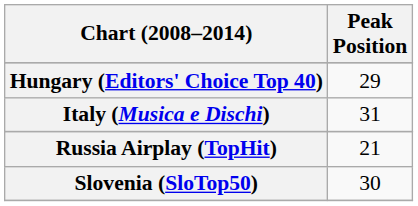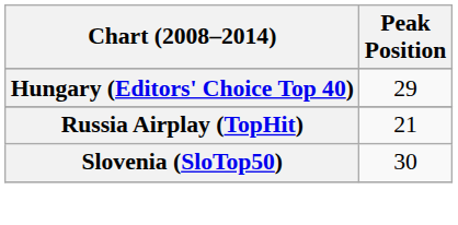 <table class="wikitable sortable plainrowheaders" style="text-align:center">
 <tr>
 <th scope="col">Chart (2008–2014)</th>
 <th scope="col">Peak<br>Position</th>
 </tr>
 <tr>
 </tr>
 <tr>
 </tr>
 <tr>
 </tr>
 <tr>
 </tr>
 <tr>
 </tr>
 <tr>
 </tr>
 <tr>
 </tr>
 <tr>
 <th scope="row">Hungary (<a href='#'>Editors' Choice Top 40</a>)</th>
 <td>29</td>
 </tr>
 <tr>
-<th scope="row">Italy (<em><a href='#'>Musica e Dischi</a></em>)</th>
-<td align="center">31</td>
-</tr>
-<tr>
 </tr>
 <tr>
 <th scope="row">Russia Airplay (<a href='#'>TopHit</a>)</th>
 <td>21</td>
 </tr>
 <tr>
 <th scope="row">Slovenia (<a href='#'>SloTop50</a>)</th>
 <td align=center>30</td>
 </tr>
 <tr>
 </tr>
 </table>
